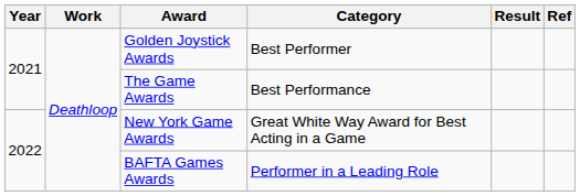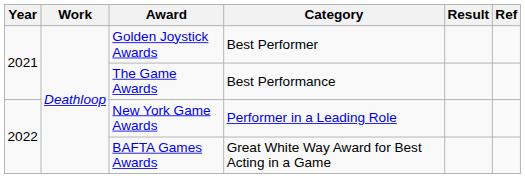 <table class="wikitable">
 <tr>
 <th>Year</th>
 <th>Work</th>
 <th>Award</th>
 <th>Category</th>
 <th>Result</th>
 <th>Ref</th>
 </tr>
 <tr>
 <td rowspan="2">2021</td>
 <td rowspan="4"><em><a href='#'>Deathloop</a></em></td>
 <td><a href='#'>Golden Joystick Awards</a></td>
 <td>Best Performer</td>
 <td></td>
 <td></td>
 </tr>
 <tr>
 <td><a href='#'>The Game Awards</a></td>
 <td>Best Performance</td>
 <td></td>
 <td></td>
 </tr>
 <tr>
 <td rowspan=2>2022</td>
 <td><a href='#'>New York Game Awards</a></td>
-<td>Great White Way Award for Best Acting in a Game</td>
+<td><a href='#'>Performer in a Leading Role</a></td>
 <td></td>
 <td></td>
 </tr>
 <tr>
 <td><a href='#'>BAFTA Games Awards</a></td>
-<td><a href='#'>Performer in a Leading Role</a></td>
+<td>Great White Way Award for Best Acting in a Game</td>
 <td></td>
 <td></td>
 </tr>
 </table>
